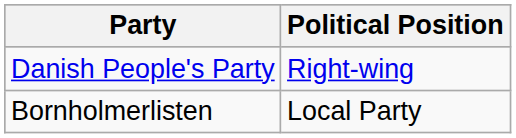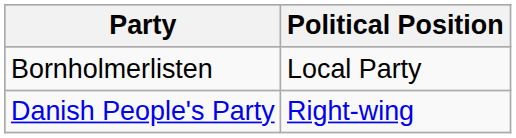 <table class="wikitable mw-collapsible mw-collapsed">
 <tr>
 <th>Party</th>
 <th>Political Position</th>
 </tr>
 <tr>
+<td>Bornholmerlisten</td>
+<td>Local Party</td>
+</tr>
+<tr>
 <td><a href='#'>Danish People's Party</a></td>
 <td><a href='#'>Right-wing</a></td>
 </tr>
-<tr>
-<td>Bornholmerlisten</td>
-<td>Local Party</td>
-</tr>
 </table>
